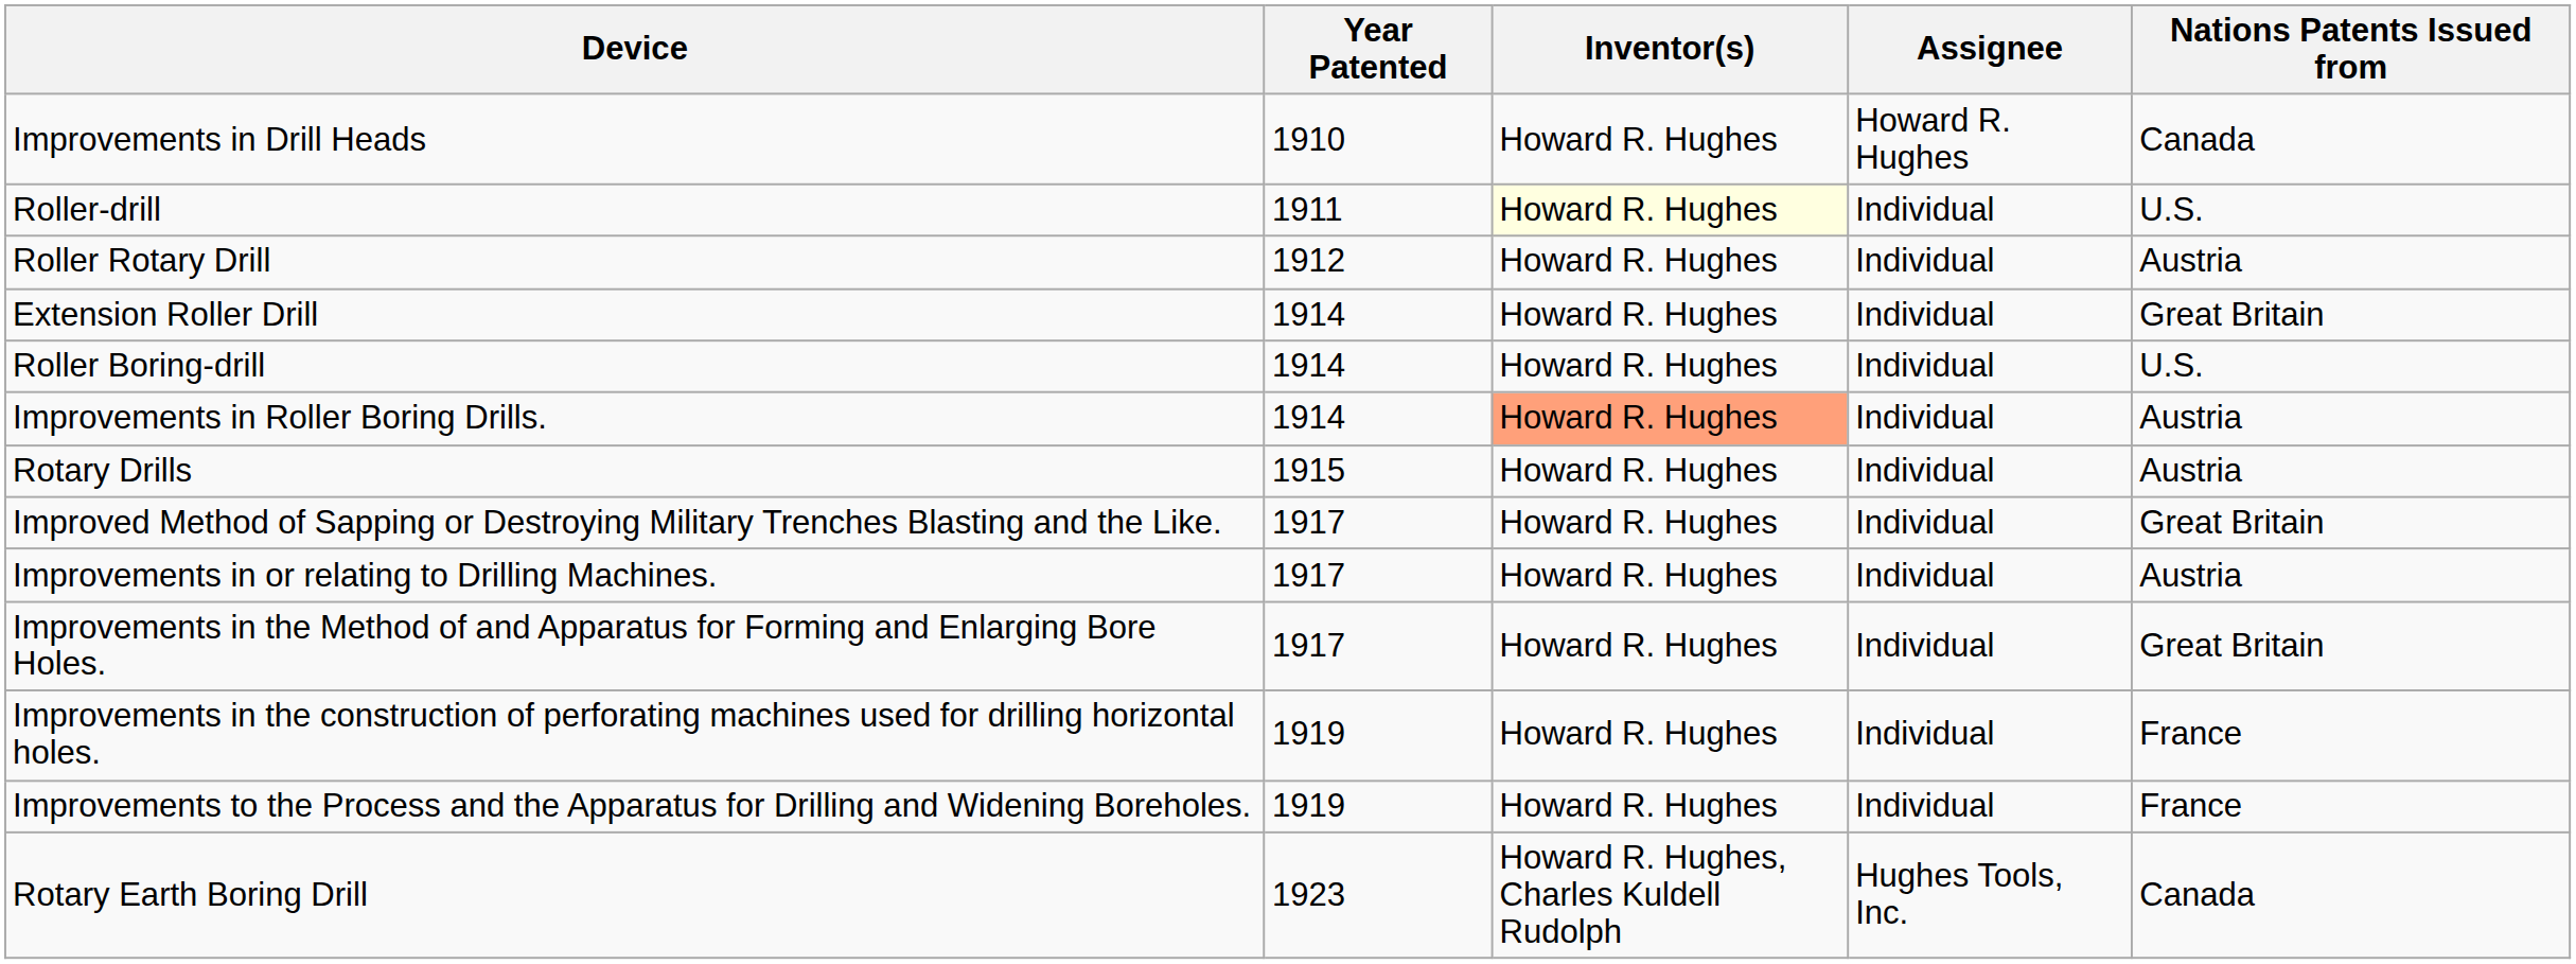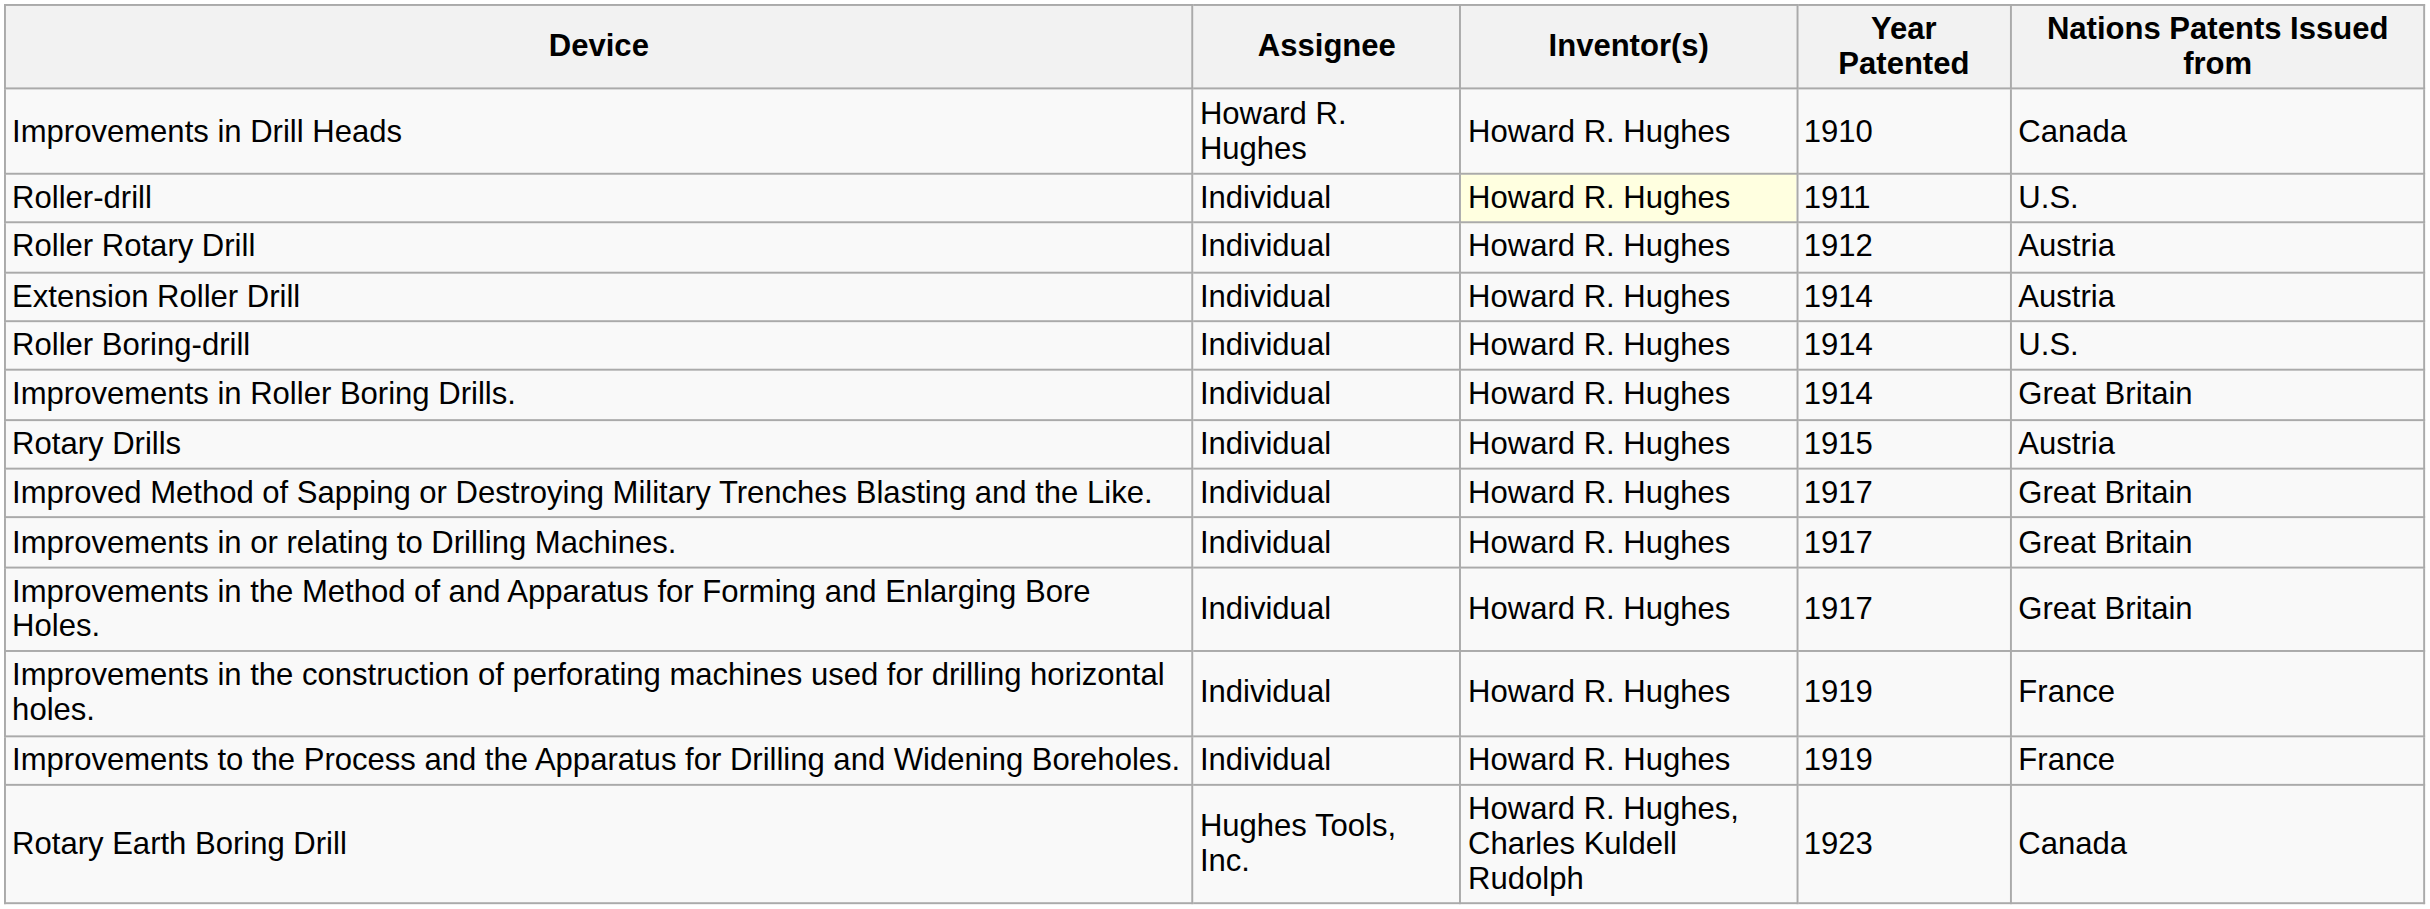 <table class="wikitable">
 <tr>
 <th>Device</th>
+<th>Assignee</th>
+<th>Inventor(s)</th>
 <th>Year Patented</th>
-<th>Inventor(s)</th>
-<th>Assignee</th>
 <th>Nations Patents Issued from</th>
 </tr>
 <tr>
 <td>Improvements in Drill Heads</td>
-<td>1910</td>
 <td>Howard R. Hughes</td>
 <td>Howard R. Hughes</td>
+<td>1910</td>
 <td>Canada</td>
 </tr>
 <tr>
 <td>Roller-drill</td>
+<td>Individual</td>
+<td style="background: lightyellow;">Howard R. Hughes</td>
 <td>1911</td>
-<td style="background: lightyellow;">Howard R. Hughes</td>
-<td>Individual</td>
 <td>U.S.</td>
 </tr>
 <tr>
 <td>Roller Rotary Drill</td>
+<td>Individual</td>
+<td>Howard R. Hughes</td>
 <td>1912</td>
-<td>Howard R. Hughes</td>
-<td>Individual</td>
 <td>Austria</td>
 </tr>
 <tr>
 <td>Extension Roller Drill</td>
+<td>Individual</td>
+<td>Howard R. Hughes</td>
 <td>1914</td>
-<td>Howard R. Hughes</td>
-<td>Individual</td>
-<td>Great Britain</td>
+<td>Austria</td>
 </tr>
 <tr>
 <td>Roller Boring-drill</td>
+<td>Individual</td>
+<td>Howard R. Hughes</td>
 <td>1914</td>
-<td>Howard R. Hughes</td>
-<td>Individual</td>
 <td>U.S.</td>
 </tr>
 <tr>
 <td>Improvements in Roller Boring Drills.</td>
+<td>Individual</td>
+<td>Howard R. Hughes</td>
 <td>1914</td>
-<td style="background: lightsalmon;">Howard R. Hughes</td>
-<td>Individual</td>
-<td>Austria</td>
+<td>Great Britain</td>
 </tr>
 <tr>
 <td>Rotary Drills</td>
+<td>Individual</td>
+<td>Howard R. Hughes</td>
 <td>1915</td>
-<td>Howard R. Hughes</td>
-<td>Individual</td>
 <td>Austria</td>
 </tr>
 <tr>
 <td>Improved Method of Sapping or Destroying Military Trenches Blasting and the Like.</td>
+<td>Individual</td>
+<td>Howard R. Hughes</td>
 <td>1917</td>
-<td>Howard R. Hughes</td>
-<td>Individual</td>
 <td>Great Britain</td>
 </tr>
 <tr>
 <td>Improvements in or relating to Drilling Machines.</td>
+<td>Individual</td>
+<td>Howard R. Hughes</td>
 <td>1917</td>
-<td>Howard R. Hughes</td>
-<td>Individual</td>
-<td>Austria</td>
+<td>Great Britain</td>
 </tr>
 <tr>
 <td>Improvements in the Method of and Apparatus for Forming and Enlarging Bore Holes.</td>
+<td>Individual</td>
+<td>Howard R. Hughes</td>
 <td>1917</td>
-<td>Howard R. Hughes</td>
-<td>Individual</td>
 <td>Great Britain</td>
 </tr>
 <tr>
 <td>Improvements in the construction of perforating machines used for drilling horizontal holes.</td>
+<td>Individual</td>
+<td>Howard R. Hughes</td>
 <td>1919</td>
-<td>Howard R. Hughes</td>
-<td>Individual</td>
 <td>France</td>
 </tr>
 <tr>
 <td>Improvements to the Process and the Apparatus for Drilling and Widening Boreholes.</td>
+<td>Individual</td>
+<td>Howard R. Hughes</td>
 <td>1919</td>
-<td>Howard R. Hughes</td>
-<td>Individual</td>
 <td>France</td>
 </tr>
 <tr>
 <td>Rotary Earth Boring Drill</td>
+<td>Hughes Tools, Inc.</td>
+<td>Howard R. Hughes,<br>Charles Kuldell Rudolph</td>
 <td>1923</td>
-<td>Howard R. Hughes,<br>Charles Kuldell Rudolph</td>
-<td>Hughes Tools, Inc.</td>
 <td>Canada</td>
 </tr>
 </table>
